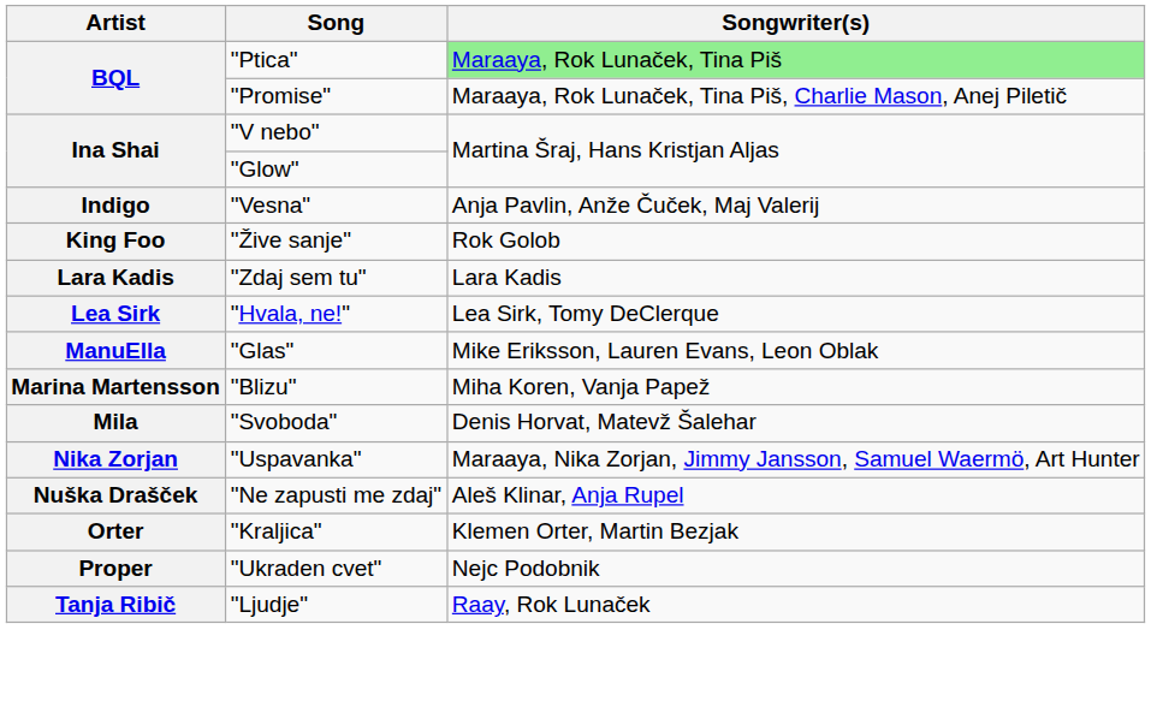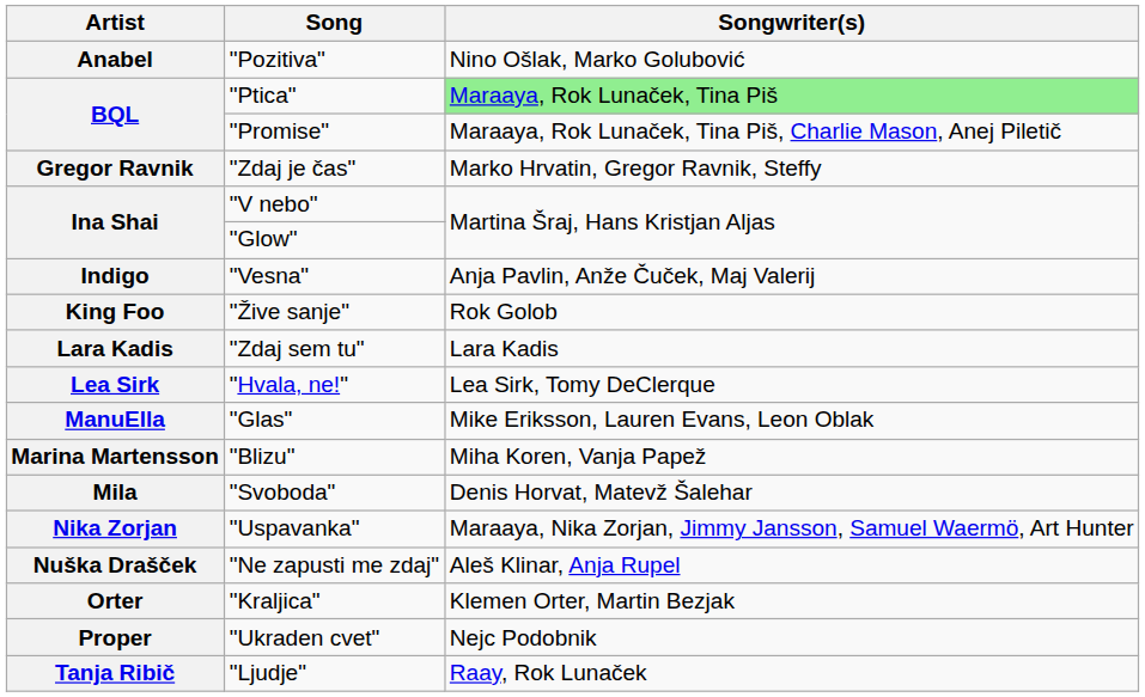 <table class="wikitable sortable plainrowheaders" style="margin: 1em auto 1em auto">
 <tr>
 <th>Artist</th>
 <th>Song</th>
 <th>Songwriter(s)</th>
+</tr>
+<tr>
+<th scope="row">Anabel</th>
+<td>"Pozitiva"</td>
+<td>Nino Ošlak, Marko Golubović</td>
 </tr>
 <tr>
 <th scope="row" rowspan="2"><a href='#'>BQL</a></th>
 <td>"Ptica"</td>
 <td style="background: lightgreen;"><a href='#'>Maraaya</a>, Rok Lunaček, Tina Piš</td>
 </tr>
 <tr>
 <td>"Promise"</td>
 <td>Maraaya, Rok Lunaček, Tina Piš, <a href='#'>Charlie Mason</a>, Anej Piletič</td>
+</tr>
+<tr>
+<th scope="row">Gregor Ravnik</th>
+<td>"Zdaj je čas"</td>
+<td>Marko Hrvatin, Gregor Ravnik, Steffy</td>
 </tr>
 <tr>
 <th scope="row" rowspan="2">Ina Shai</th>
 <td>"V nebo"</td>
 <td rowspan="2">Martina Šraj, Hans Kristjan Aljas</td>
 </tr>
 <tr>
 <td>"Glow"</td>
 </tr>
 <tr>
 <th scope="row">Indigo</th>
 <td>"Vesna"</td>
 <td>Anja Pavlin, Anže Čuček, Maj Valerij</td>
 </tr>
 <tr>
 <th scope="row">King Foo</th>
 <td>"Žive sanje"</td>
 <td>Rok Golob</td>
 </tr>
 <tr>
 <th scope="row">Lara Kadis</th>
 <td>"Zdaj sem tu"</td>
 <td>Lara Kadis</td>
 </tr>
 <tr>
 <th scope="row"><a href='#'>Lea Sirk</a></th>
 <td>"<a href='#'>Hvala, ne!</a>"</td>
 <td>Lea Sirk, Tomy DeClerque</td>
 </tr>
 <tr>
 <th scope="row"><a href='#'>ManuElla</a></th>
 <td>"Glas"</td>
 <td>Mike Eriksson, Lauren Evans, Leon Oblak</td>
 </tr>
 <tr>
 <th scope="row">Marina Martensson</th>
 <td>"Blizu"</td>
 <td>Miha Koren, Vanja Papež</td>
 </tr>
 <tr>
 <th scope="row">Mila</th>
 <td>"Svoboda"</td>
 <td>Denis Horvat, Matevž Šalehar</td>
 </tr>
 <tr>
 <th scope="row"><a href='#'>Nika Zorjan</a></th>
 <td>"Uspavanka"</td>
 <td>Maraaya, Nika Zorjan, <a href='#'>Jimmy Jansson</a>, <a href='#'>Samuel Waermö</a>, Art Hunter</td>
 </tr>
 <tr>
 <th scope="row">Nuška Drašček</th>
 <td>"Ne zapusti me zdaj"</td>
 <td>Aleš Klinar, <a href='#'>Anja Rupel</a></td>
 </tr>
 <tr>
 <th scope="row">Orter</th>
 <td>"Kraljica"</td>
 <td>Klemen Orter, Martin Bezjak</td>
 </tr>
 <tr>
 <th scope="row">Proper</th>
 <td>"Ukraden cvet"</td>
 <td>Nejc Podobnik</td>
 </tr>
 <tr>
 <th scope="row"><a href='#'>Tanja Ribič</a></th>
 <td>"Ljudje"</td>
 <td><a href='#'>Raay</a>, Rok Lunaček</td>
 </tr>
 </table>
